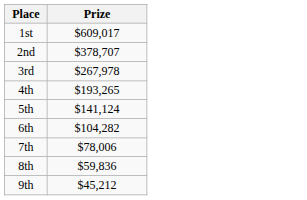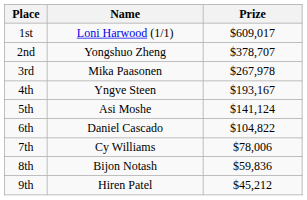 <table class="wikitable">
 <tr>
 <th width="50">Place</th>
+<th width="200">Name</th>
 <th width="125">Prize</th>
 </tr>
 <tr>
 <td align = "center">1st</td>
+<td align = "center"><a href='#'>Loni Harwood</a> (1/1)</td>
 <td align = "center">$609,017</td>
 </tr>
 <tr>
 <td align = "center">2nd</td>
+<td align = "center">Yongshuo Zheng</td>
 <td align = "center">$378,707</td>
 </tr>
 <tr>
 <td align = "center">3rd</td>
+<td align = "center">Mika Paasonen</td>
 <td align = "center">$267,978</td>
 </tr>
 <tr>
 <td align = "center">4th</td>
-<td align = "center">$193,265</td>
+<td align = "center">Yngve Steen</td>
+<td align = "center">$193,167</td>
 </tr>
 <tr>
 <td align = "center">5th</td>
+<td align = "center">Asi Moshe</td>
 <td align = "center">$141,124</td>
 </tr>
 <tr>
 <td align = "center">6th</td>
-<td align = "center">$104,282</td>
+<td align = "center">Daniel Cascado</td>
+<td align = "center">$104,822</td>
 </tr>
 <tr>
 <td align = "center">7th</td>
+<td align = "center">Cy Williams</td>
 <td align = "center">$78,006</td>
 </tr>
 <tr>
 <td align = "center">8th</td>
+<td align = "center">Bijon Notash</td>
 <td align = "center">$59,836</td>
 </tr>
 <tr>
 <td align = "center">9th</td>
+<td align = "center">Hiren Patel</td>
 <td align = "center">$45,212</td>
 </tr>
 </table>
